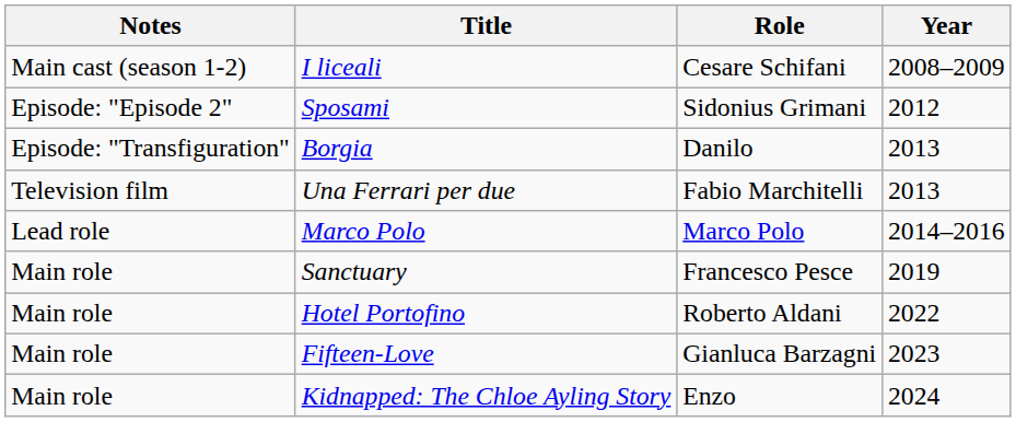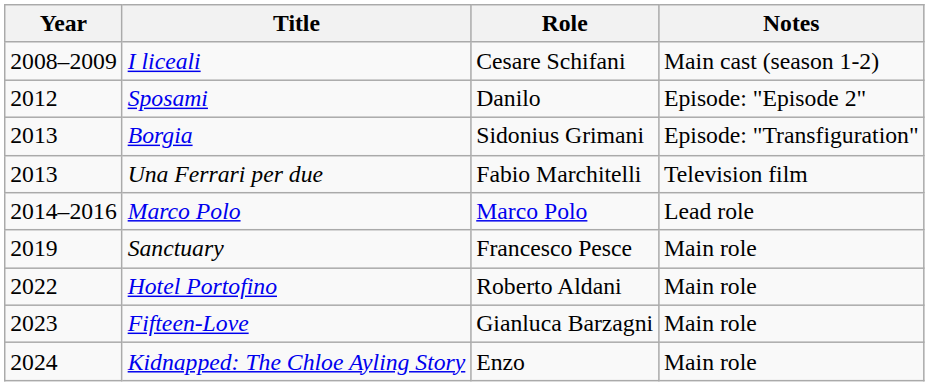 <table class="wikitable">
 <tr>
-<th>Notes</th>
+<th>Year</th>
 <th>Title</th>
 <th>Role</th>
-<th>Year</th>
+<th>Notes</th>
 </tr>
 <tr>
-<td>Main cast (season 1-2)</td>
+<td>2008–2009</td>
 <td><em><a href='#'>I liceali</a></em></td>
 <td>Cesare Schifani</td>
-<td>2008–2009</td>
+<td>Main cast (season 1-2)</td>
 </tr>
 <tr>
+<td>2012</td>
+<td><em><a href='#'>Sposami</a></em></td>
+<td>Danilo</td>
 <td>Episode: "Episode 2"</td>
-<td><em><a href='#'>Sposami</a></em></td>
-<td>Sidonius Grimani</td>
-<td>2012</td>
 </tr>
 <tr>
+<td>2013</td>
+<td><em><a href='#'>Borgia</a></em></td>
+<td>Sidonius Grimani</td>
 <td>Episode: "Transfiguration"</td>
-<td><em><a href='#'>Borgia</a></em></td>
-<td>Danilo</td>
-<td>2013</td>
 </tr>
 <tr>
-<td>Television film</td>
+<td>2013</td>
 <td><em>Una Ferrari per due</em></td>
 <td>Fabio Marchitelli</td>
-<td>2013</td>
+<td>Television film</td>
 </tr>
 <tr>
-<td>Lead role</td>
+<td>2014–2016</td>
 <td><em><a href='#'>Marco Polo</a></em></td>
 <td><a href='#'>Marco Polo</a></td>
-<td>2014–2016</td>
+<td>Lead role</td>
 </tr>
 <tr>
-<td>Main role</td>
+<td>2019</td>
 <td><em>Sanctuary</em></td>
 <td>Francesco Pesce</td>
-<td>2019</td>
+<td>Main role</td>
 </tr>
 <tr>
-<td>Main role</td>
+<td>2022</td>
 <td><em><a href='#'>Hotel Portofino</a></em></td>
 <td>Roberto Aldani</td>
-<td>2022</td>
+<td>Main role</td>
 </tr>
 <tr>
-<td>Main role</td>
+<td>2023</td>
 <td><em><a href='#'>Fifteen-Love</a></em></td>
 <td>Gianluca Barzagni</td>
-<td>2023</td>
+<td>Main role</td>
 </tr>
 <tr>
-<td>Main role</td>
+<td>2024</td>
 <td><em><a href='#'>Kidnapped: The Chloe Ayling Story</a></em></td>
 <td>Enzo</td>
-<td>2024</td>
+<td>Main role</td>
 </tr>
 </table>
